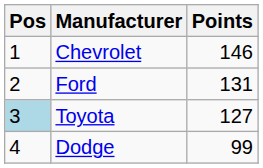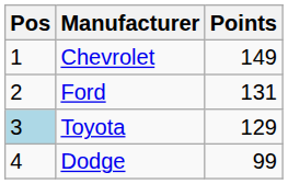 <table class="wikitable" style="font-size: 95%;">
 <tr>
 <th>Pos</th>
 <th>Manufacturer</th>
 <th>Points</th>
 </tr>
 <tr>
 <td>1</td>
 <td><a href='#'>Chevrolet</a></td>
-<td style="text-align:right;">146</td>
+<td style="text-align:right;">149</td>
 </tr>
 <tr>
 <td>2</td>
 <td><a href='#'>Ford</a></td>
 <td style="text-align:right;">131</td>
 </tr>
 <tr>
 <td style="background: lightblue;">3</td>
 <td><a href='#'>Toyota</a></td>
-<td style="text-align:right;">127</td>
+<td style="text-align:right;">129</td>
 </tr>
 <tr>
 <td>4</td>
 <td><a href='#'>Dodge</a></td>
 <td style="text-align:right;">99</td>
 </tr>
 </table>
